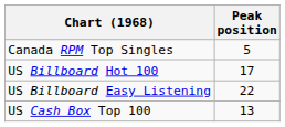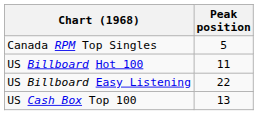 <table class="wikitable sortable">
 <tr>
 <th>Chart (1968)</th>
 <th>Peak<br>position</th>
 </tr>
 <tr>
 <td>Canada <em><a href='#'>RPM</a></em> Top Singles</td>
 <td style="text-align:center;">5</td>
 </tr>
 <tr>
 <td>US <em><a href='#'>Billboard</a></em> <a href='#'>Hot 100</a></td>
-<td style="text-align:center;">17</td>
+<td style="text-align:center;">11</td>
 </tr>
 <tr>
 <td>US <em>Billboard</em> <a href='#'>Easy Listening</a></td>
 <td style="text-align:center;">22</td>
 </tr>
 <tr>
 <td>US <a href='#'><em>Cash Box</em></a> Top 100</td>
 <td align="center">13</td>
 </tr>
 </table>
